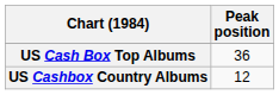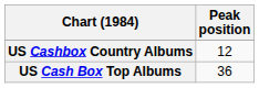 <table class="wikitable sortable plainrowheaders" style="text-align:center">
 <tr>
 <th scope="col">Chart (1984)</th>
 <th scope="col">Peak<br> position</th>
 </tr>
 <tr>
 </tr>
 <tr>
 </tr>
 <tr>
 </tr>
 <tr>
 </tr>
 <tr>
 </tr>
 <tr>
 </tr>
 <tr>
+<th scope="row">US <em><a href='#'>Cashbox</a></em> Country Albums</th>
+<td align="center">12</td>
+</tr>
+<tr>
 <th scope="row">US <em><a href='#'>Cash Box</a></em> Top Albums </th>
 <td align="center">36</td>
 </tr>
-<tr>
-<th scope="row">US <em><a href='#'>Cashbox</a></em> Country Albums</th>
-<td align="center">12</td>
-</tr>
 </table>
